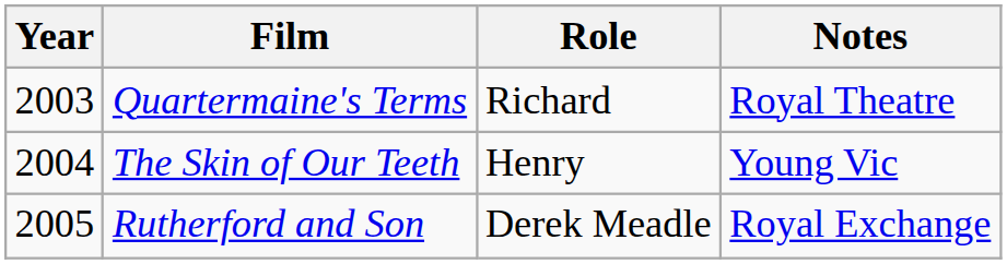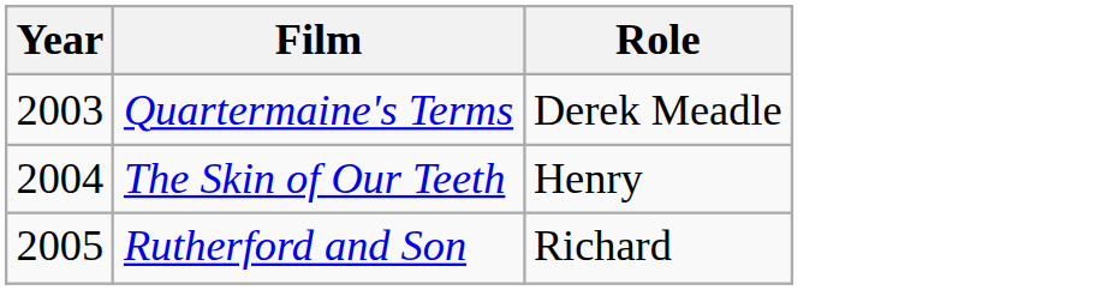 <table class="wikitable">
 <tr>
 <th>Year</th>
 <th>Film</th>
 <th>Role</th>
-<th>Notes</th>
 </tr>
 <tr>
 <td>2003</td>
 <td><em><a href='#'>Quartermaine's Terms</a></em></td>
-<td>Richard</td>
-<td><a href='#'>Royal Theatre</a></td>
+<td>Derek Meadle</td>
 </tr>
 <tr>
 <td>2004</td>
 <td><em><a href='#'>The Skin of Our Teeth</a></em></td>
 <td>Henry</td>
-<td><a href='#'>Young Vic</a></td>
 </tr>
 <tr>
 <td>2005</td>
 <td><em><a href='#'>Rutherford and Son</a></em></td>
-<td>Derek Meadle</td>
-<td><a href='#'>Royal Exchange</a></td>
+<td>Richard</td>
 </tr>
 </table>
